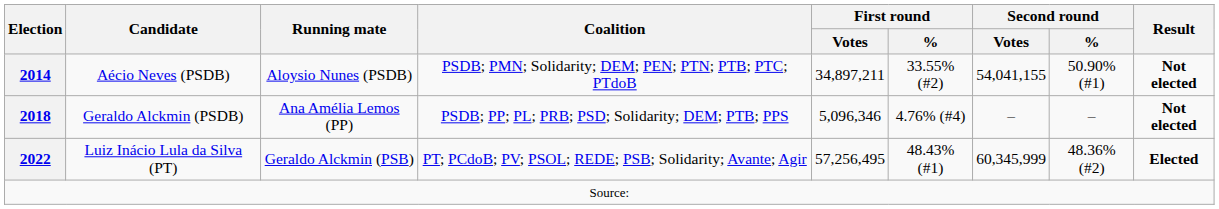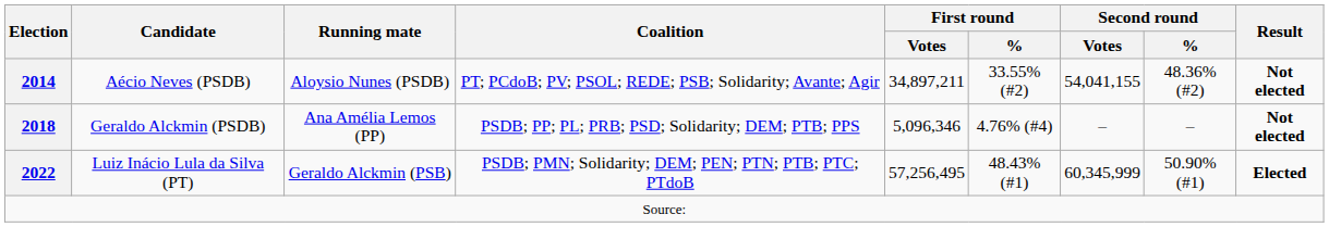 <table class=wikitable style=text-align:center>
 <tr>
 <th rowspan="2">Election</th>
 <th rowspan=2>Candidate</th>
 <th rowspan="2"><strong>Running mate</strong></th>
 <th rowspan="2">Coalition</th>
 <th colspan=2>First round</th>
 <th colspan="2">Second round</th>
 <th rowspan="2"><strong>Result</strong></th>
 </tr>
 <tr>
 <th><strong>Votes</strong></th>
 <th><strong>%</strong></th>
 <th><strong>Votes</strong></th>
 <th><strong>%</strong></th>
 </tr>
 <tr>
 <th><a href='#'>2014</a></th>
 <td><a href='#'>Aécio Neves</a> (PSDB)</td>
 <td><a href='#'>Aloysio Nunes</a> (PSDB)</td>
-<td><a href='#'>PSDB</a>; <a href='#'>PMN</a>; Solidarity; <a href='#'>DEM</a>; <a href='#'>PEN</a>; <a href='#'>PTN</a>; <a href='#'>PTB</a>; <a href='#'>PTC</a>; <a href='#'>PTdoB</a></td>
+<td><a href='#'>PT</a>; <a href='#'>PCdoB</a>; <a href='#'>PV</a>; <a href='#'>PSOL</a>; <a href='#'>REDE</a>; <a href='#'>PSB</a>; Solidarity; <a href='#'>Avante</a>; <a href='#'>Agir</a></td>
 <td>34,897,211</td>
 <td>33.55% (#2)</td>
 <td>54,041,155</td>
-<td>50.90% (#1)</td>
+<td>48.36% (#2)</td>
 <td><strong>Not elected</strong> </td>
 </tr>
 <tr>
 <th><a href='#'>2018</a></th>
 <td><a href='#'>Geraldo Alckmin</a> (PSDB)</td>
 <td><a href='#'>Ana Amélia Lemos</a> (PP)</td>
 <td><a href='#'>PSDB</a>; <a href='#'>PP</a>; <a href='#'>PL</a>; <a href='#'>PRB</a>; <a href='#'>PSD</a>; Solidarity; <a href='#'>DEM</a>; <a href='#'>PTB</a>; <a href='#'>PPS</a></td>
 <td>5,096,346</td>
 <td>4.76% (#4)</td>
 <td>–</td>
 <td>–</td>
 <td><strong>Not elected</strong> </td>
 </tr>
 <tr>
 <th><a href='#'>2022</a></th>
 <td><a href='#'>Luiz Inácio Lula da Silva</a> (PT)</td>
 <td><a href='#'>Geraldo Alckmin</a> (<a href='#'>PSB</a>)</td>
-<td><a href='#'>PT</a>; <a href='#'>PCdoB</a>; <a href='#'>PV</a>; <a href='#'>PSOL</a>; <a href='#'>REDE</a>; <a href='#'>PSB</a>; Solidarity; <a href='#'>Avante</a>; <a href='#'>Agir</a></td>
+<td><a href='#'>PSDB</a>; <a href='#'>PMN</a>; Solidarity; <a href='#'>DEM</a>; <a href='#'>PEN</a>; <a href='#'>PTN</a>; <a href='#'>PTB</a>; <a href='#'>PTC</a>; <a href='#'>PTdoB</a></td>
 <td>57,256,495</td>
 <td>48.43% (#1)</td>
 <td>60,345,999</td>
-<td>48.36% (#2)</td>
+<td>50.90% (#1)</td>
 <td><strong>Elected</strong> </td>
 </tr>
 <tr>
 <td colspan="9"><small>Source: </small></td>
 </tr>
 </table>
